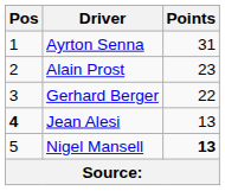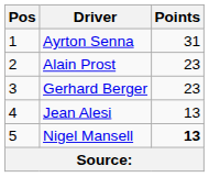 <table class="wikitable" style="font-size: 95%;">
 <tr>
 <th>Pos</th>
 <th>Driver</th>
 <th>Points</th>
 </tr>
 <tr>
 <td>1</td>
 <td> <a href='#'>Ayrton Senna</a></td>
 <td align="right">31</td>
 </tr>
 <tr>
 <td>2</td>
 <td> <a href='#'>Alain Prost</a></td>
 <td align="right">23</td>
 </tr>
 <tr>
 <td>3</td>
 <td> <a href='#'>Gerhard Berger</a></td>
-<td align="right">22</td>
+<td align="right">23</td>
 </tr>
 <tr>
-<td><strong>4</strong></td>
+<td>4</td>
 <td> <a href='#'>Jean Alesi</a></td>
 <td align="right">13</td>
 </tr>
 <tr>
 <td>5</td>
 <td> <a href='#'>Nigel Mansell</a></td>
 <td align="right"><strong>13</strong></td>
 </tr>
 <tr>
 <th colspan=4>Source: </th>
 </tr>
 </table>
